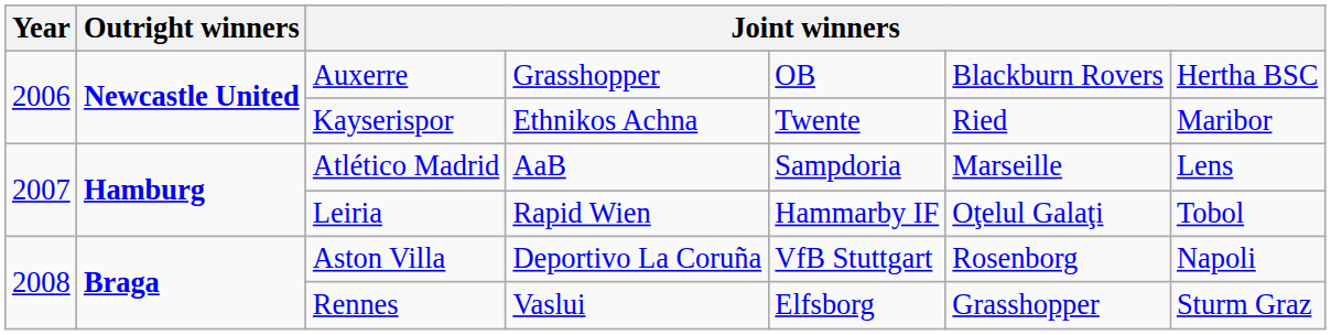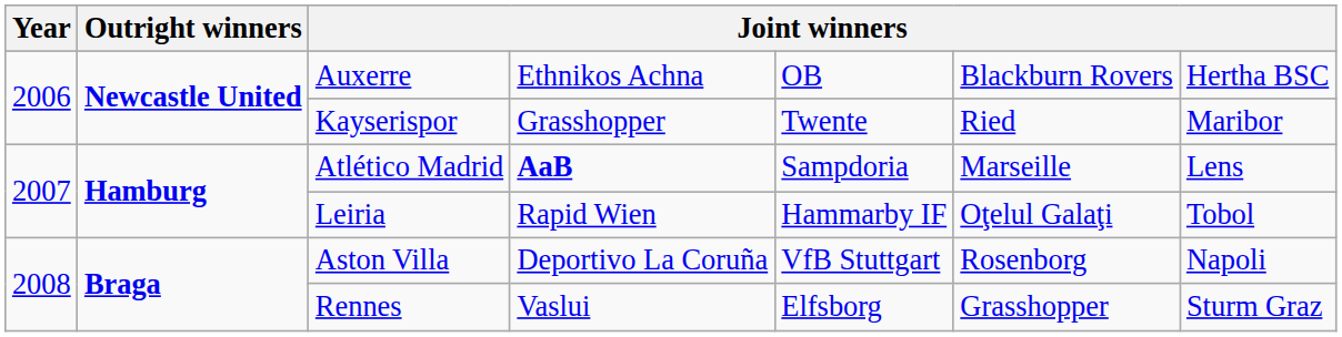 <table class="wikitable">
 <tr>
 <th>Year</th>
 <th>Outright winners</th>
 <th colspan=5>Joint winners</th>
 </tr>
 <tr style="vertical-align:center">
 <td rowspan="2"><a href='#'>2006</a></td>
 <td rowspan=2> <strong><a href='#'>Newcastle United</a></strong></td>
 <td> <a href='#'>Auxerre</a></td>
-<td> <a href='#'>Grasshopper</a></td>
+<td> <a href='#'>Ethnikos Achna</a></td>
 <td> <a href='#'>OB</a></td>
 <td> <a href='#'>Blackburn Rovers</a></td>
 <td> <a href='#'>Hertha BSC</a></td>
 </tr>
 <tr>
 <td> <a href='#'>Kayserispor</a></td>
-<td> <a href='#'>Ethnikos Achna</a></td>
+<td> <a href='#'>Grasshopper</a></td>
 <td> <a href='#'>Twente</a></td>
 <td> <a href='#'>Ried</a></td>
 <td> <a href='#'>Maribor</a></td>
 </tr>
 <tr style="vertical-align:center">
 <td rowspan=2><a href='#'>2007</a></td>
 <td rowspan=2> <strong><a href='#'>Hamburg</a></strong></td>
 <td> <a href='#'>Atlético Madrid</a></td>
-<td> <a href='#'>AaB</a></td>
+<td><strong> <a href='#'>AaB</a></strong></td>
 <td> <a href='#'>Sampdoria</a></td>
 <td> <a href='#'>Marseille</a></td>
 <td> <a href='#'>Lens</a></td>
 </tr>
 <tr>
 <td> <a href='#'>Leiria</a></td>
 <td> <a href='#'>Rapid Wien</a></td>
 <td> <a href='#'>Hammarby IF</a></td>
 <td> <a href='#'>Oţelul Galaţi</a></td>
 <td> <a href='#'>Tobol</a></td>
 </tr>
 <tr style="vertical-align:center">
 <td rowspan=2><a href='#'>2008</a></td>
 <td rowspan=2> <strong><a href='#'>Braga</a></strong></td>
 <td> <a href='#'>Aston Villa</a></td>
 <td> <a href='#'>Deportivo La Coruña</a></td>
 <td> <a href='#'>VfB Stuttgart</a></td>
 <td> <a href='#'>Rosenborg</a></td>
 <td> <a href='#'>Napoli</a></td>
 </tr>
 <tr>
 <td> <a href='#'>Rennes</a></td>
 <td> <a href='#'>Vaslui</a></td>
 <td> <a href='#'>Elfsborg</a></td>
 <td> <a href='#'>Grasshopper</a></td>
 <td> <a href='#'>Sturm Graz</a></td>
 </tr>
 </table>
